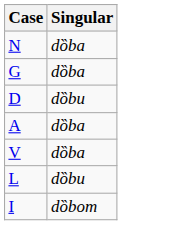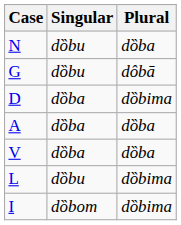 <table class="wikitable">
 <tr>
 <th>Case</th>
 <th>Singular</th>
+<th>Plural</th>
 </tr>
 <tr>
 <td><a href='#'>N</a></td>
+<td><em>dȍbu</em></td>
 <td><em>dȍba</em></td>
 </tr>
 <tr>
 <td><a href='#'>G</a></td>
-<td><em>dȍba</em></td>
+<td><em>dȍbu</em></td>
+<td><em>dôbā</em></td>
 </tr>
 <tr>
 <td><a href='#'>D</a></td>
-<td><em>dȍbu</em></td>
+<td><em>dȍba</em></td>
+<td><em>dȍbima</em></td>
 </tr>
 <tr>
 <td><a href='#'>A</a></td>
+<td><em>dȍba</em></td>
 <td><em>dȍba</em></td>
 </tr>
 <tr>
 <td><a href='#'>V</a></td>
 <td><em>dȍba</em></td>
+<td><em>dȍba</em></td>
 </tr>
 <tr>
 <td><a href='#'>L</a></td>
 <td><em>dȍbu</em></td>
+<td><em>dȍbima</em></td>
 </tr>
 <tr>
 <td><a href='#'>I</a></td>
 <td><em>dȍbom</em></td>
+<td><em>dȍbima</em></td>
 </tr>
 </table>
